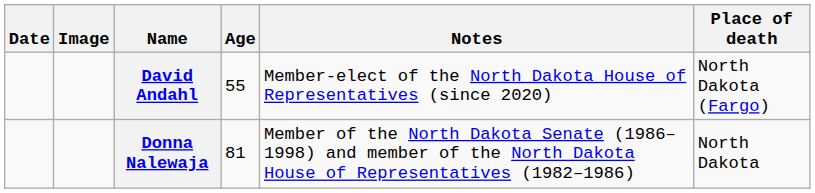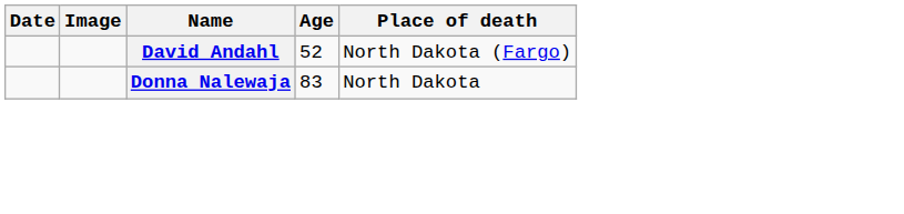 <table class="wikitable sortable plainrowheaders">
 <tr valign=bottom>
 <th scope="col">Date</th>
 <th scope="col">Image</th>
 <th scope="col">Name</th>
 <th scope="col">Age</th>
-<th scope="col">Notes</th>
 <th scope="col">Place of death</th>
 </tr>
 <tr>
 <td></td>
 <td></td>
 <th scope="row"><a href='#'>David Andahl</a></th>
-<td>55</td>
-<td>Member-elect of the <a href='#'>North Dakota House of Representatives</a> (since 2020)</td>
+<td>52</td>
 <td>North Dakota (<a href='#'>Fargo</a>)</td>
 </tr>
 <tr>
 <td></td>
 <td></td>
 <th scope="row"><a href='#'>Donna Nalewaja</a></th>
-<td>81</td>
-<td>Member of the <a href='#'>North Dakota Senate</a> (1986–1998) and member of the <a href='#'>North Dakota House of Representatives</a> (1982–1986)</td>
+<td>83</td>
 <td>North Dakota</td>
 </tr>
 </table>
